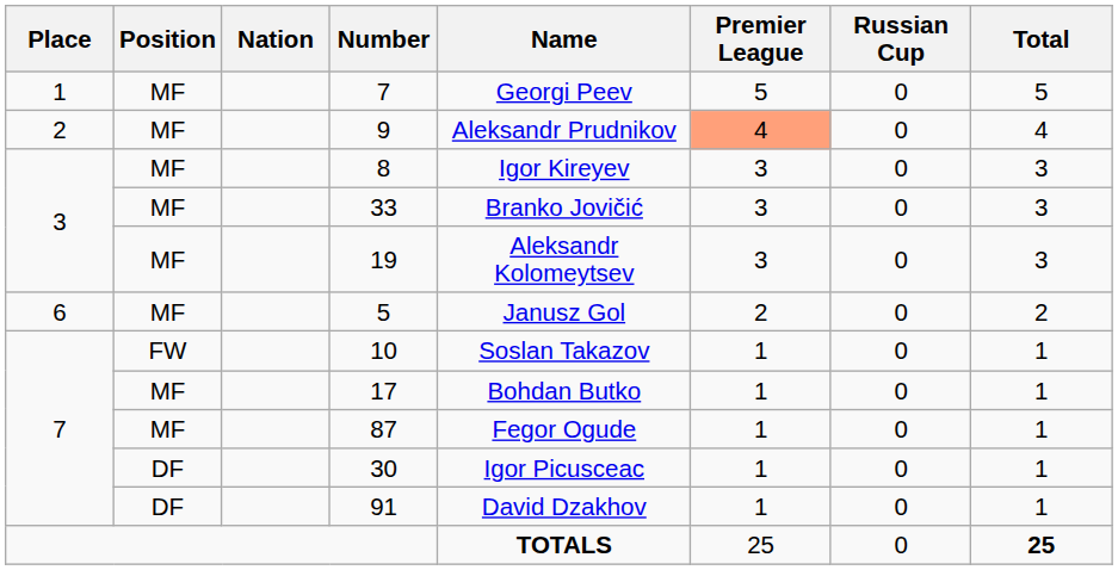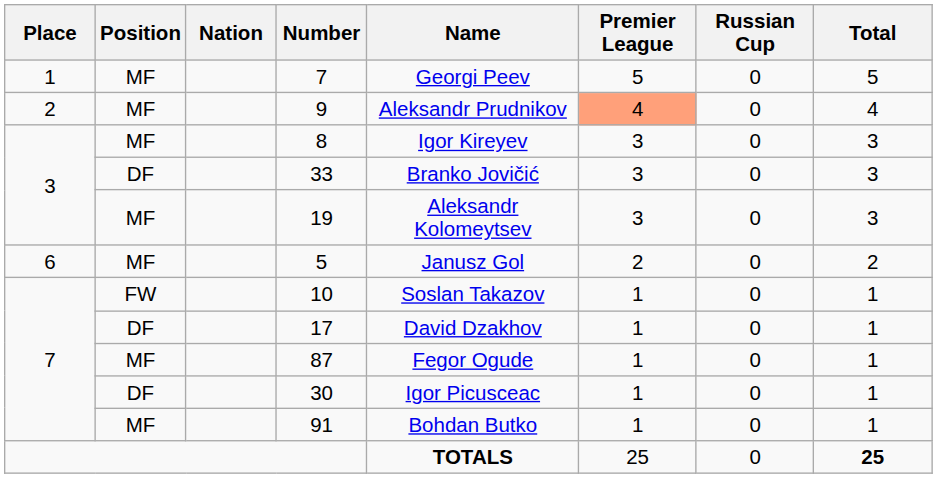 <table class="wikitable" style="font-size: 95%; text-align: center;">
 <tr>
 <th width=60>Place</th>
 <th width=60>Position</th>
 <th width=60>Nation</th>
 <th width=60>Number</th>
 <th width=150>Name</th>
 <th width=80>Premier League</th>
 <th width=80>Russian Cup</th>
 <th width=80><strong>Total</strong></th>
 </tr>
 <tr>
 <td>1</td>
 <td>MF</td>
 <td></td>
 <td>7</td>
 <td><a href='#'>Georgi Peev</a></td>
 <td>5</td>
 <td>0</td>
 <td>5</td>
 </tr>
 <tr>
 <td>2</td>
 <td>MF</td>
 <td></td>
 <td>9</td>
 <td><a href='#'>Aleksandr Prudnikov</a></td>
 <td style="background: lightsalmon;">4</td>
 <td>0</td>
 <td>4</td>
 </tr>
 <tr>
 <td rowspan=3>3</td>
 <td>MF</td>
 <td></td>
 <td>8</td>
 <td><a href='#'>Igor Kireyev</a></td>
 <td>3</td>
 <td>0</td>
 <td>3</td>
 </tr>
 <tr>
-<td>MF</td>
+<td>DF</td>
 <td></td>
 <td>33</td>
 <td><a href='#'>Branko Jovičić</a></td>
 <td>3</td>
 <td>0</td>
 <td>3</td>
 </tr>
 <tr>
 <td>MF</td>
 <td></td>
 <td>19</td>
 <td><a href='#'>Aleksandr Kolomeytsev</a></td>
 <td>3</td>
 <td>0</td>
 <td>3</td>
 </tr>
 <tr>
 <td>6</td>
 <td>MF</td>
 <td></td>
 <td>5</td>
 <td><a href='#'>Janusz Gol</a></td>
 <td>2</td>
 <td>0</td>
 <td>2</td>
 </tr>
 <tr>
 <td rowspan=5>7</td>
 <td>FW</td>
 <td></td>
 <td>10</td>
 <td><a href='#'>Soslan Takazov</a></td>
 <td>1</td>
 <td>0</td>
 <td>1</td>
 </tr>
 <tr>
-<td>MF</td>
+<td>DF</td>
 <td></td>
 <td>17</td>
-<td><a href='#'>Bohdan Butko</a></td>
+<td><a href='#'>David Dzakhov</a></td>
 <td>1</td>
 <td>0</td>
 <td>1</td>
 </tr>
 <tr>
 <td>MF</td>
 <td></td>
 <td>87</td>
 <td><a href='#'>Fegor Ogude</a></td>
 <td>1</td>
 <td>0</td>
 <td>1</td>
 </tr>
 <tr>
 <td>DF</td>
 <td></td>
 <td>30</td>
 <td><a href='#'>Igor Picusceac</a></td>
 <td>1</td>
 <td>0</td>
 <td>1</td>
 </tr>
 <tr>
-<td>DF</td>
+<td>MF</td>
 <td></td>
 <td>91</td>
-<td><a href='#'>David Dzakhov</a></td>
+<td><a href='#'>Bohdan Butko</a></td>
 <td>1</td>
 <td>0</td>
 <td>1</td>
 </tr>
 <tr>
 <td colspan=4></td>
 <td><strong>TOTALS</strong></td>
 <td>25</td>
 <td>0</td>
 <td><strong>25</strong></td>
 </tr>
 </table>
